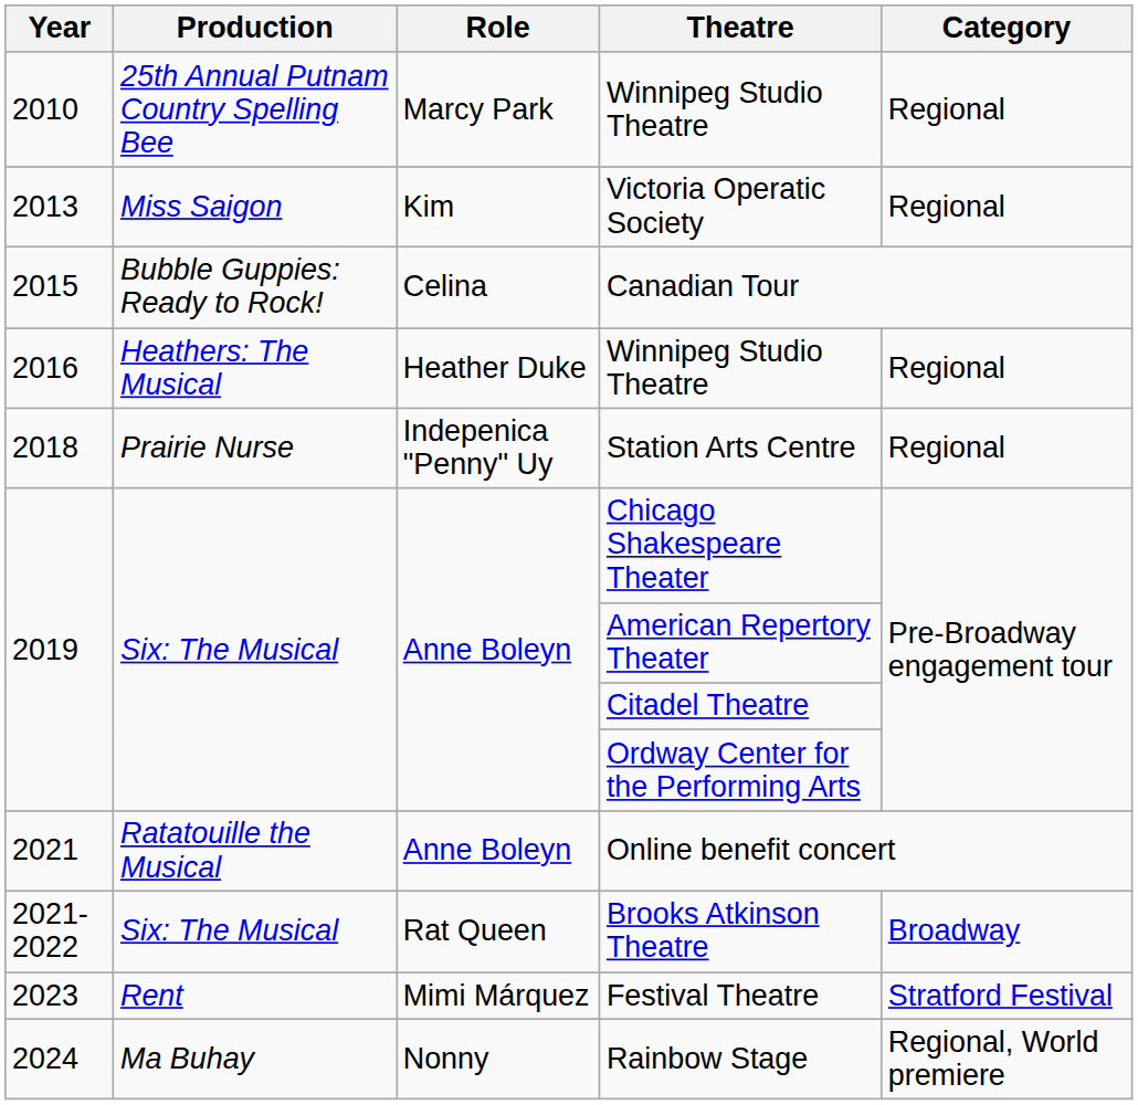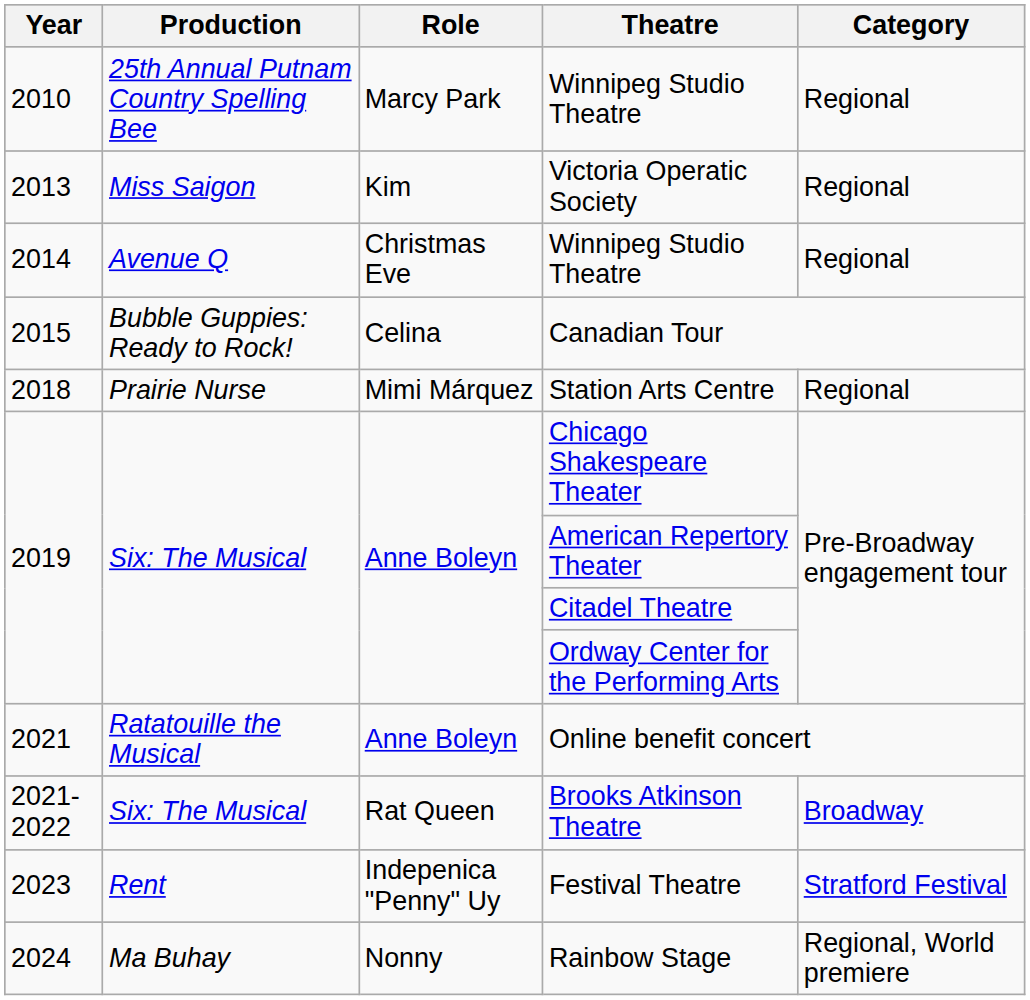 <table class="wikitable sortable">
 <tr>
 <th>Year</th>
 <th>Production</th>
 <th>Role</th>
 <th>Theatre</th>
 <th>Category</th>
 </tr>
 <tr>
 <td>2010</td>
 <td><em><a href='#'>25th Annual Putnam Country Spelling Bee</a></em></td>
 <td>Marcy Park</td>
 <td>Winnipeg Studio Theatre</td>
 <td>Regional</td>
 </tr>
 <tr>
 <td>2013</td>
 <td><em><a href='#'>Miss Saigon</a></em></td>
 <td>Kim</td>
 <td>Victoria Operatic Society</td>
 <td>Regional</td>
 </tr>
 <tr>
+<td>2014</td>
+<td><em><a href='#'>Avenue Q</a></em></td>
+<td>Christmas Eve</td>
+<td>Winnipeg Studio Theatre</td>
+<td>Regional</td>
+</tr>
+<tr>
 <td>2015</td>
 <td><em>Bubble Guppies: Ready to Rock!</em></td>
 <td>Celina</td>
 <td colspan="2">Canadian Tour</td>
 </tr>
 <tr>
-<td>2016</td>
-<td><em><a href='#'>Heathers: The Musical</a></em></td>
-<td>Heather Duke</td>
-<td>Winnipeg Studio Theatre</td>
-<td>Regional</td>
-</tr>
-<tr>
 <td>2018</td>
 <td><em>Prairie Nurse</em></td>
-<td>Indepenica "Penny" Uy</td>
+<td>Mimi Márquez</td>
 <td>Station Arts Centre</td>
 <td>Regional</td>
 </tr>
 <tr>
 <td rowspan="4">2019</td>
 <td rowspan="4"><em><a href='#'>Six: The Musical</a></em></td>
 <td rowspan="4"><a href='#'>Anne Boleyn</a></td>
 <td><a href='#'>Chicago Shakespeare Theater</a></td>
 <td rowspan="4">Pre-Broadway engagement tour</td>
 </tr>
 <tr>
 <td><a href='#'>American Repertory Theater</a></td>
 </tr>
 <tr>
 <td><a href='#'>Citadel Theatre</a></td>
 </tr>
 <tr>
 <td><a href='#'>Ordway Center for the Performing Arts</a></td>
 </tr>
 <tr>
 <td>2021</td>
 <td><em><a href='#'>Ratatouille the Musical</a></em></td>
 <td><a href='#'>Anne Boleyn</a></td>
 <td colspan="2">Online benefit concert</td>
 </tr>
 <tr>
 <td>2021-2022</td>
 <td><em><a href='#'>Six: The Musical</a></em></td>
 <td>Rat Queen</td>
 <td><a href='#'>Brooks Atkinson Theatre</a></td>
 <td><a href='#'>Broadway</a></td>
 </tr>
 <tr>
 <td>2023</td>
 <td><em><a href='#'>Rent</a></em></td>
-<td>Mimi Márquez</td>
+<td>Indepenica "Penny" Uy</td>
 <td>Festival Theatre</td>
 <td><a href='#'>Stratford Festival</a></td>
 </tr>
 <tr>
 <td>2024</td>
 <td><em>Ma Buhay</em></td>
 <td>Nonny</td>
 <td>Rainbow Stage</td>
 <td>Regional, World premiere</td>
 </tr>
 </table>
